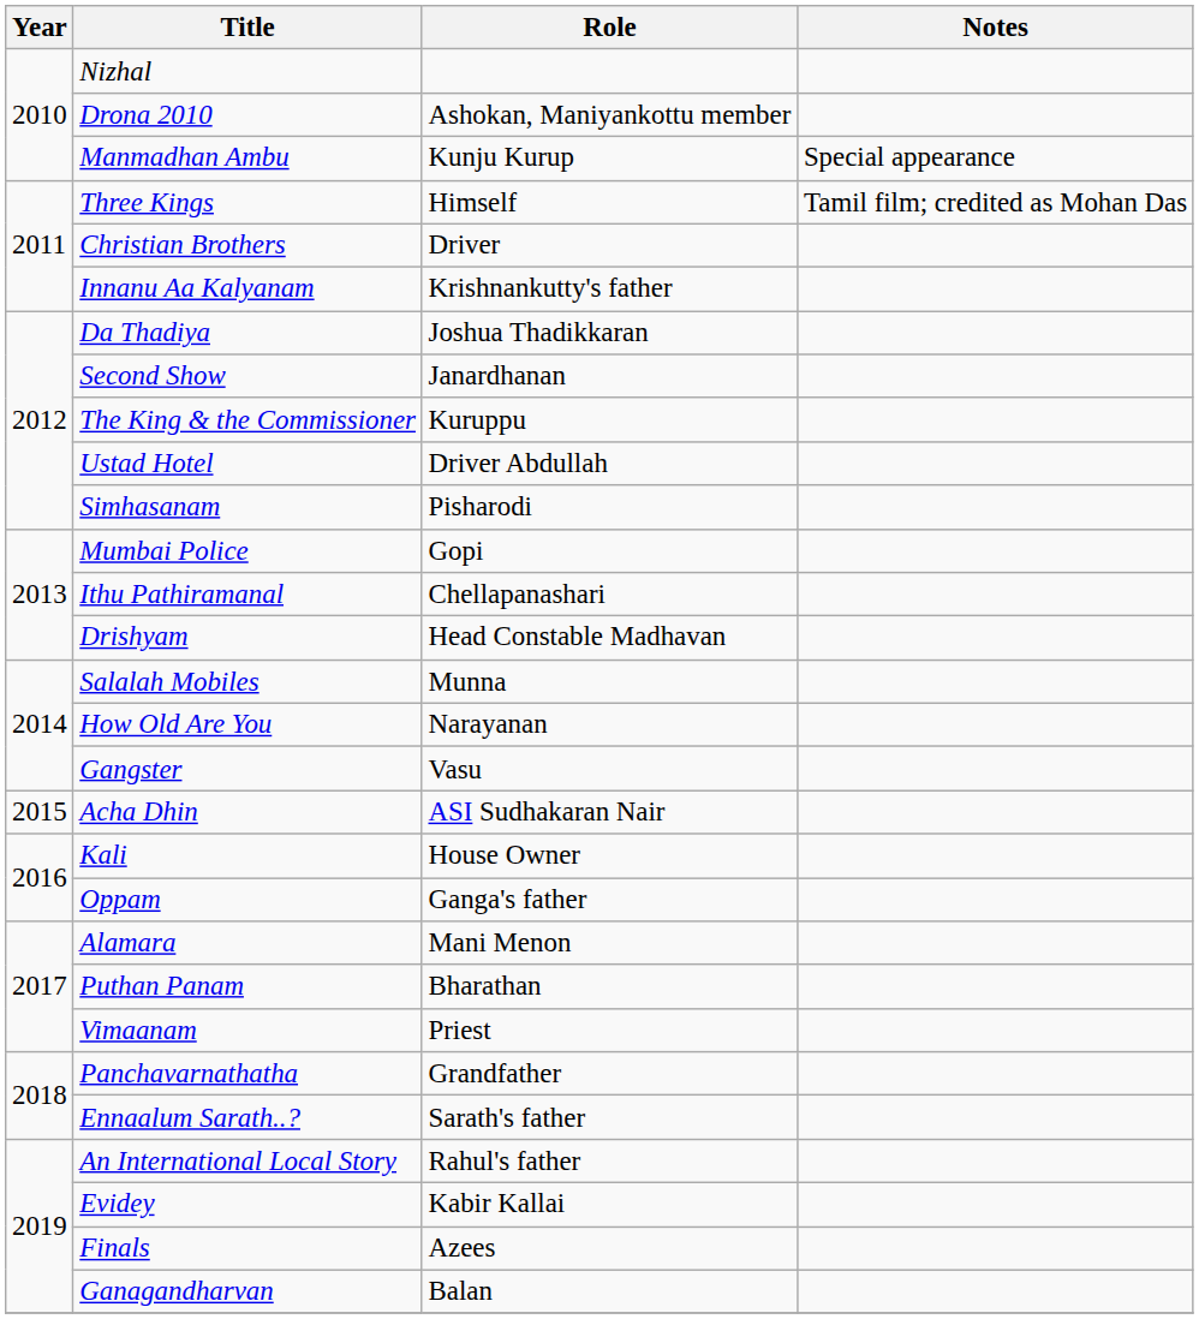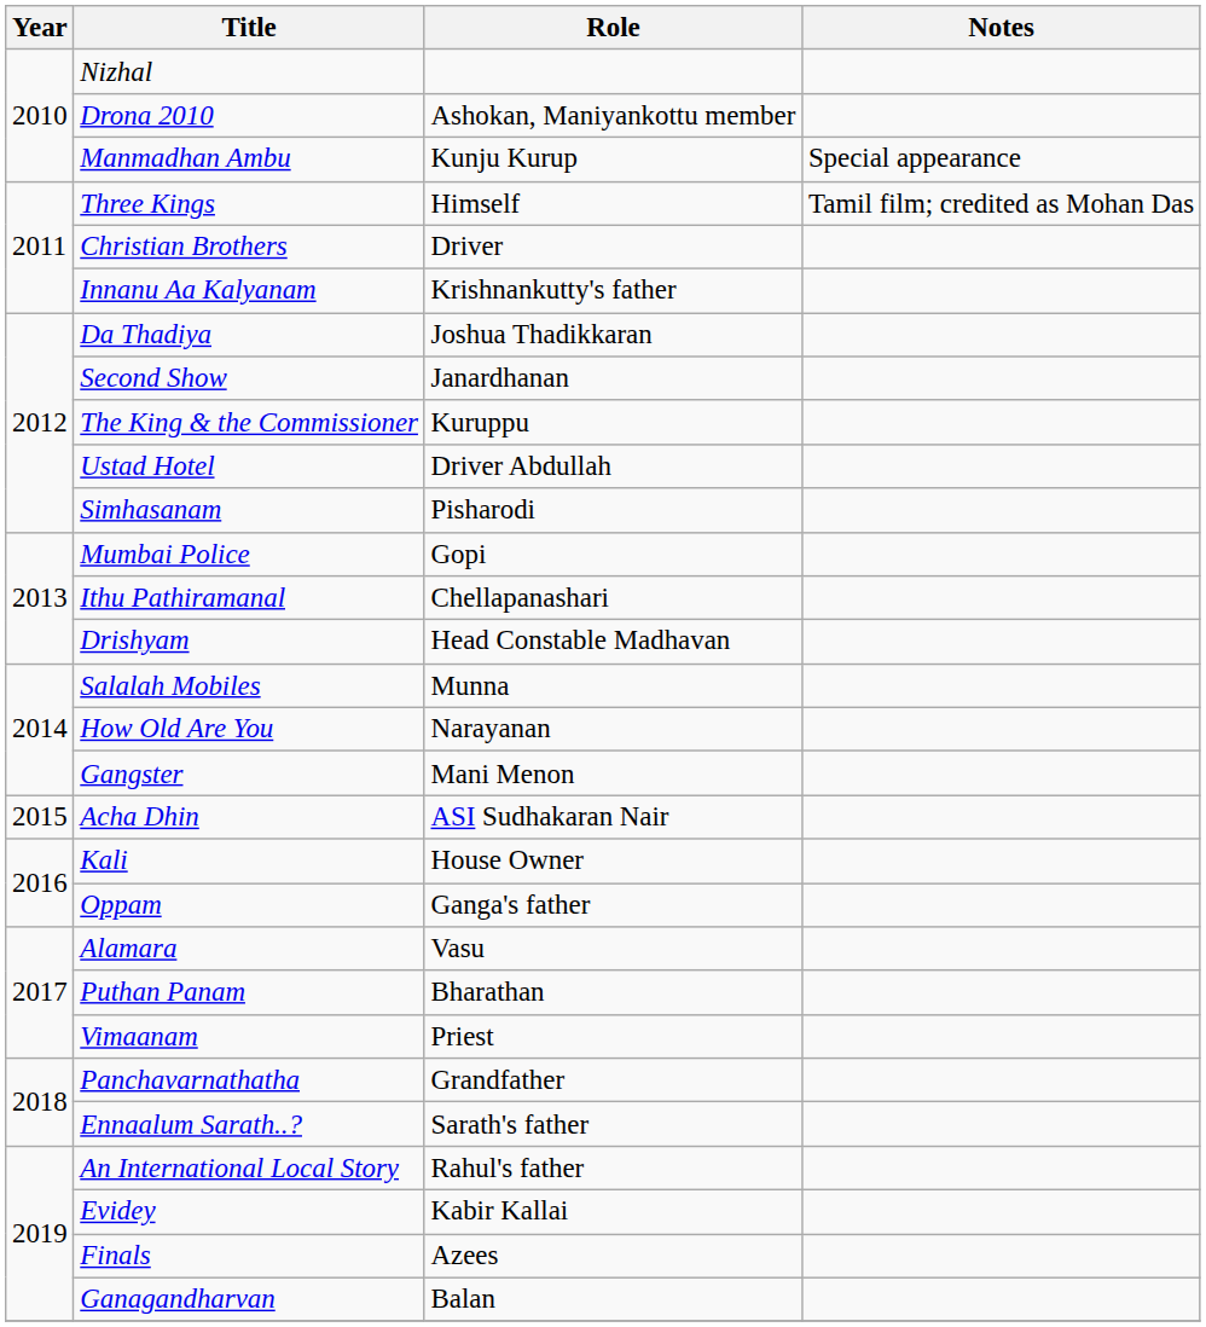 <table class="wikitable sortable">
 <tr>
 <th>Year</th>
 <th>Title</th>
 <th>Role</th>
 <th class="unsortable">Notes</th>
 </tr>
 <tr>
 <td rowspan=3>2010</td>
 <td><em>Nizhal</em></td>
 <td></td>
 <td></td>
 </tr>
 <tr>
 <td><em><a href='#'>Drona 2010</a></em></td>
 <td>Ashokan, Maniyankottu member</td>
 <td></td>
 </tr>
 <tr>
 <td><em><a href='#'>Manmadhan Ambu</a></em></td>
 <td>Kunju Kurup</td>
 <td>Special appearance</td>
 </tr>
 <tr>
 <td rowspan=3>2011</td>
 <td><em><a href='#'>Three Kings</a></em></td>
 <td>Himself</td>
 <td>Tamil film; credited as Mohan Das</td>
 </tr>
 <tr>
 <td><em><a href='#'>Christian Brothers</a></em></td>
 <td>Driver</td>
 <td></td>
 </tr>
 <tr>
 <td><em><a href='#'>Innanu Aa Kalyanam</a></em></td>
 <td>Krishnankutty's father</td>
 <td></td>
 </tr>
 <tr>
 <td rowspan=5>2012</td>
 <td><em><a href='#'>Da Thadiya</a></em></td>
 <td>Joshua Thadikkaran</td>
 <td></td>
 </tr>
 <tr>
 <td><em><a href='#'>Second Show</a></em></td>
 <td>Janardhanan</td>
 <td></td>
 </tr>
 <tr>
 <td><em><a href='#'>The King & the Commissioner</a></em></td>
 <td>Kuruppu</td>
 <td></td>
 </tr>
 <tr>
 <td><em><a href='#'>Ustad Hotel</a></em></td>
 <td>Driver Abdullah</td>
 <td></td>
 </tr>
 <tr>
 <td><em><a href='#'>Simhasanam</a></em></td>
 <td>Pisharodi</td>
 <td></td>
 </tr>
 <tr>
 <td rowspan=3>2013</td>
 <td><em><a href='#'>Mumbai Police</a></em></td>
 <td>Gopi</td>
 <td></td>
 </tr>
 <tr>
 <td><em><a href='#'>Ithu Pathiramanal</a></em></td>
 <td>Chellapanashari</td>
 <td></td>
 </tr>
 <tr>
 <td><em><a href='#'>Drishyam</a></em></td>
 <td>Head Constable Madhavan</td>
 <td></td>
 </tr>
 <tr>
 <td rowspan=3>2014</td>
 <td><em><a href='#'>Salalah Mobiles</a></em></td>
 <td>Munna</td>
 <td></td>
 </tr>
 <tr>
 <td><em><a href='#'>How Old Are You</a></em></td>
 <td>Narayanan</td>
 <td></td>
 </tr>
 <tr>
 <td><em><a href='#'>Gangster</a></em></td>
-<td>Vasu</td>
+<td>Mani Menon</td>
 <td></td>
 </tr>
 <tr>
 <td>2015</td>
 <td><em><a href='#'>Acha Dhin</a></em></td>
 <td><a href='#'>ASI</a> Sudhakaran Nair</td>
 <td></td>
 </tr>
 <tr>
 <td rowspan=2>2016</td>
 <td><em><a href='#'>Kali</a></em></td>
 <td>House Owner</td>
 <td></td>
 </tr>
 <tr>
 <td><em><a href='#'>Oppam</a></em></td>
 <td>Ganga's father</td>
 <td></td>
 </tr>
 <tr>
 <td rowspan=3>2017</td>
 <td><em><a href='#'>Alamara</a></em></td>
-<td>Mani Menon</td>
+<td>Vasu</td>
 <td></td>
 </tr>
 <tr>
 <td><em><a href='#'>Puthan Panam</a></em></td>
 <td>Bharathan</td>
 <td></td>
 </tr>
 <tr>
 <td><em><a href='#'>Vimaanam</a></em></td>
 <td>Priest</td>
 <td></td>
 </tr>
 <tr>
 <td rowspan=2>2018</td>
 <td><em><a href='#'>Panchavarnathatha</a></em></td>
 <td>Grandfather</td>
 <td></td>
 </tr>
 <tr>
 <td><em><a href='#'>Ennaalum Sarath..?</a></em></td>
 <td>Sarath's father</td>
 <td></td>
 </tr>
 <tr>
 <td rowspan=4>2019</td>
 <td><em><a href='#'>An International Local Story</a></em></td>
 <td>Rahul's father</td>
 <td></td>
 </tr>
 <tr>
 <td><em><a href='#'>Evidey</a></em></td>
 <td>Kabir Kallai</td>
 <td></td>
 </tr>
 <tr>
 <td><em><a href='#'>Finals</a></em></td>
 <td>Azees</td>
 <td></td>
 </tr>
 <tr>
 <td><em><a href='#'>Ganagandharvan</a></em></td>
 <td>Balan</td>
 <td></td>
 </tr>
 <tr>
 </tr>
 </table>
